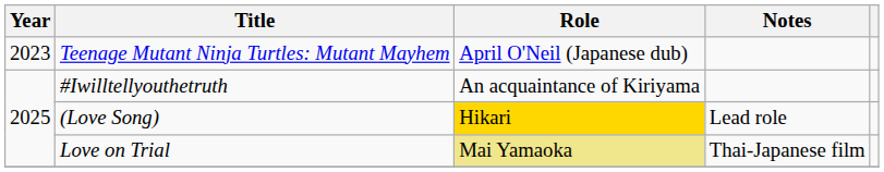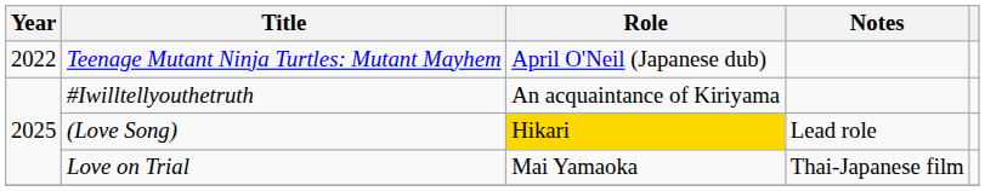 <table class="wikitable sortable">
 <tr>
 <th>Year</th>
 <th>Title</th>
 <th>Role</th>
 <th>Notes</th>
 <th class="unsortable"></th>
 </tr>
 <tr>
-<td>2023</td>
+<td>2022</td>
 <td><em><a href='#'>Teenage Mutant Ninja Turtles: Mutant Mayhem</a></em></td>
 <td><a href='#'>April O'Neil</a> (Japanese dub)</td>
 <td></td>
 <td></td>
 </tr>
 <tr>
 <td rowspan="3">2025</td>
 <td><em>#Iwilltellyouthetruth</em></td>
 <td>An acquaintance of Kiriyama</td>
 <td></td>
 <td></td>
 </tr>
 <tr>
 <td><em>(Love Song)</em></td>
 <td style="background: gold;">Hikari</td>
 <td>Lead role</td>
 <td></td>
 </tr>
 <tr>
 <td><em>Love on Trial</em></td>
-<td style="background: khaki;">Mai Yamaoka</td>
+<td>Mai Yamaoka</td>
 <td>Thai-Japanese film</td>
 <td></td>
 </tr>
 <tr>
 </tr>
 </table>
